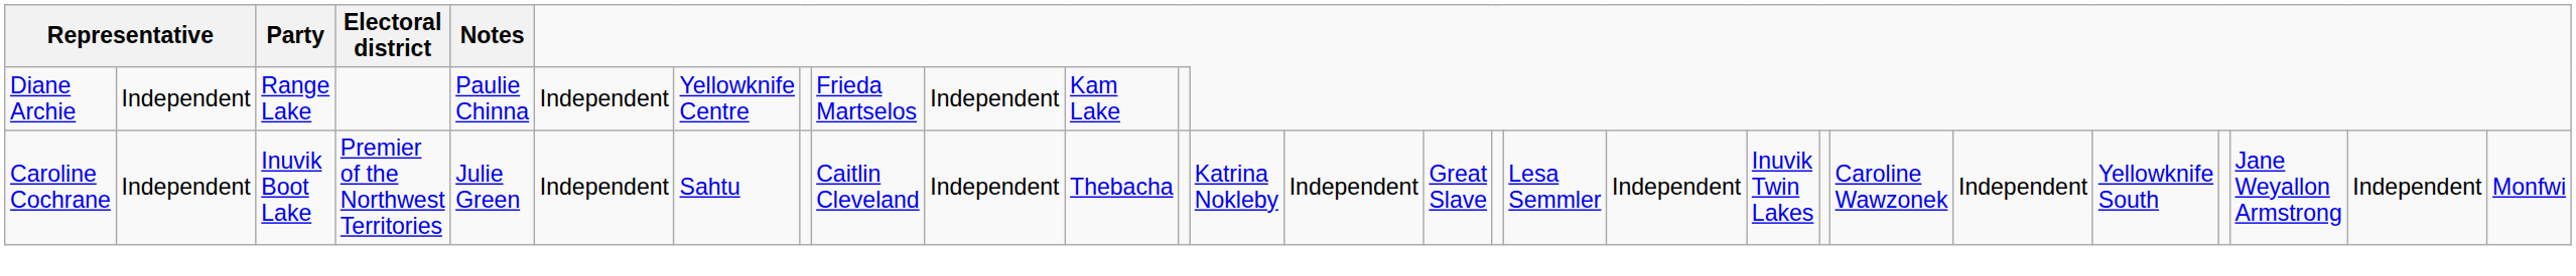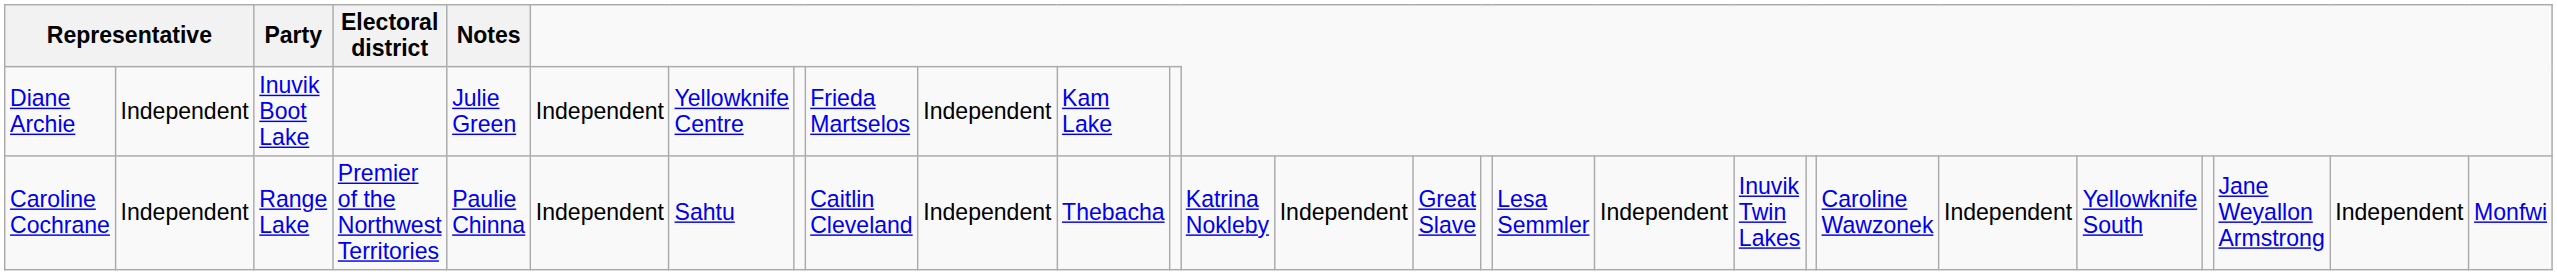 <table class="wikitable" width="100%">
 <tr>
 <th colspan="2">Representative</th>
 <th>Party</th>
 <th>Electoral district</th>
 <th>Notes</th>
 </tr>
 <tr>
 <td><a href='#'>Diane Archie</a></td>
 <td>Independent</td>
-<td><a href='#'>Range Lake</a></td>
+<td><a href='#'>Inuvik Boot Lake</a></td>
 <td><br></td>
-<td><a href='#'>Paulie Chinna</a></td>
+<td><a href='#'>Julie Green</a></td>
 <td>Independent</td>
 <td><a href='#'>Yellowknife Centre</a></td>
 <td><br></td>
 <td><a href='#'>Frieda Martselos</a></td>
 <td>Independent</td>
 <td><a href='#'>Kam Lake</a></td>
 <td></td>
 </tr>
 <tr>
 <td><a href='#'>Caroline Cochrane</a></td>
 <td>Independent</td>
-<td><a href='#'>Inuvik Boot Lake</a></td>
+<td><a href='#'>Range Lake</a></td>
 <td><a href='#'>Premier of the Northwest Territories</a><br></td>
-<td><a href='#'>Julie Green</a></td>
+<td><a href='#'>Paulie Chinna</a></td>
 <td>Independent</td>
 <td><a href='#'>Sahtu</a></td>
 <td><br></td>
 <td><a href='#'>Caitlin Cleveland</a></td>
 <td>Independent</td>
 <td><a href='#'>Thebacha</a></td>
 <td><br></td>
 <td><a href='#'>Katrina Nokleby</a></td>
 <td>Independent</td>
 <td><a href='#'>Great Slave</a></td>
 <td><br></td>
 <td><a href='#'>Lesa Semmler</a></td>
 <td>Independent</td>
 <td><a href='#'>Inuvik Twin Lakes</a></td>
 <td><br></td>
 <td><a href='#'>Caroline Wawzonek</a></td>
 <td>Independent</td>
 <td><a href='#'>Yellowknife South</a></td>
 <td><br></td>
 <td><a href='#'>Jane Weyallon Armstrong</a></td>
 <td>Independent</td>
 <td><a href='#'>Monfwi</a></td>
 </tr>
 </table>
